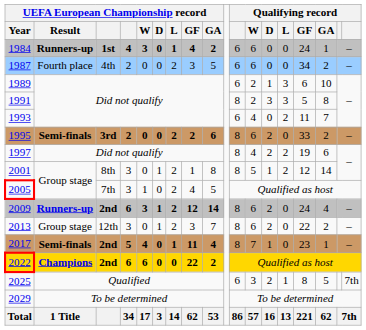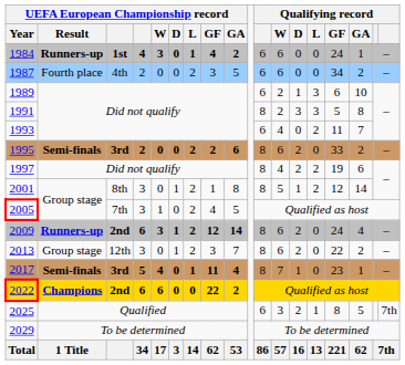 <table class="wikitable" style="text-align:center;">
 <tr>
 <th colspan=9><a href='#'>UEFA European Championship</a> record</th>
 <td rowspan=18></td>
 <th colspan=8>Qualifying record</th>
 </tr>
 <tr>
 <th>Year</th>
 <th>Result</th>
 <th></th>
 <th></th>
 <th>W</th>
 <th>D</th>
 <th>L</th>
 <th>GF</th>
 <th>GA<br></th>
 <th></th>
 <th>W</th>
 <th>D</th>
 <th>L</th>
 <th>GF</th>
 <th>GA</th>
 <th></th>
 <th></th>
 </tr>
 <tr bgcolor=silver>
 <td> <a href='#'>1984</a></td>
 <td><strong>Runners-up</strong></td>
 <td><strong>1st</strong></td>
 <td><strong>4</strong></td>
 <td><strong>3</strong></td>
 <td><strong>0</strong></td>
 <td><strong>1</strong></td>
 <td><strong>4</strong></td>
 <td><strong>2</strong></td>
 <td>6</td>
 <td>6</td>
 <td>0</td>
 <td>0</td>
 <td>24</td>
 <td>1</td>
 <td colspan=2>–</td>
 </tr>
 <tr style="background:#9acdff">
 <td> <a href='#'>1987</a></td>
 <td>Fourth place</td>
 <td>4th</td>
 <td>2</td>
 <td>0</td>
 <td>0</td>
 <td>2</td>
 <td>3</td>
 <td>5</td>
 <td>6</td>
 <td>6</td>
 <td>0</td>
 <td>0</td>
 <td>34</td>
 <td>2</td>
 <td colspan=2>–</td>
 </tr>
 <tr>
 <td> <a href='#'>1989</a></td>
 <td colspan=8 rowspan=3><em>Did not qualify</em></td>
 <td>6</td>
 <td>2</td>
 <td>1</td>
 <td>3</td>
 <td>6</td>
 <td>10</td>
 <td colspan=2 rowspan=3>–</td>
 </tr>
 <tr>
 <td> <a href='#'>1991</a></td>
 <td>8</td>
 <td>2</td>
 <td>3</td>
 <td>3</td>
 <td>5</td>
 <td>8</td>
 </tr>
 <tr>
 <td> <a href='#'>1993</a></td>
 <td>6</td>
 <td>4</td>
 <td>0</td>
 <td>2</td>
 <td>11</td>
 <td>7</td>
 </tr>
 <tr style="background:#cc9966">
 <td> <a href='#'>1995</a></td>
 <td><strong>Semi-finals</strong></td>
 <td><strong>3rd</strong></td>
 <td><strong>2</strong></td>
 <td><strong>0</strong></td>
 <td><strong>0</strong></td>
 <td><strong>2</strong></td>
 <td><strong>2</strong></td>
 <td><strong>6</strong></td>
 <td>8</td>
 <td>6</td>
 <td>2</td>
 <td>0</td>
 <td>33</td>
 <td>2</td>
 <td colspan=2>–</td>
 </tr>
 <tr>
 <td> <a href='#'>1997</a></td>
 <td colspan=8><em>Did not qualify</em></td>
 <td>8</td>
 <td>4</td>
 <td>2</td>
 <td>2</td>
 <td>19</td>
 <td>6</td>
 <td colspan=2 rowspan=2>–</td>
 </tr>
 <tr>
 <td> <a href='#'>2001</a></td>
 <td rowspan=2>Group stage</td>
 <td>8th</td>
 <td>3</td>
 <td>0</td>
 <td>1</td>
 <td>2</td>
 <td>1</td>
 <td>8</td>
 <td>8</td>
 <td>5</td>
 <td>1</td>
 <td>2</td>
 <td>12</td>
 <td>14</td>
 </tr>
 <tr>
 <td style="border: 3px solid red"> <a href='#'>2005</a></td>
 <td>7th</td>
 <td>3</td>
 <td>1</td>
 <td>0</td>
 <td>2</td>
 <td>4</td>
 <td>5</td>
 <td colspan=8><em>Qualified as host</em></td>
 </tr>
 <tr bgcolor=silver>
 <td> <a href='#'>2009</a></td>
 <td><strong><a href='#'>Runners-up</a></strong></td>
 <td><strong>2nd</strong></td>
 <td><strong>6</strong></td>
 <td><strong>3</strong></td>
 <td><strong>1</strong></td>
 <td><strong>2</strong></td>
 <td><strong>12</strong></td>
 <td><strong>14</strong></td>
 <td>8</td>
 <td>6</td>
 <td>2</td>
 <td>0</td>
 <td>24</td>
 <td>4</td>
 <td colspan=2>–</td>
 </tr>
 <tr>
 <td> <a href='#'>2013</a></td>
 <td>Group stage</td>
 <td>12th</td>
 <td>3</td>
 <td>0</td>
 <td>1</td>
 <td>2</td>
 <td>3</td>
 <td>7</td>
 <td>8</td>
 <td>6</td>
 <td>2</td>
 <td>0</td>
 <td>22</td>
 <td>2</td>
 <td colspan=2>–</td>
 </tr>
 <tr style="background:#cc9966">
 <td> <a href='#'>2017</a></td>
 <td><strong>Semi-finals</strong></td>
-<td><strong>2nd</strong></td>
+<td><strong>3rd</strong></td>
 <td><strong>5</strong></td>
 <td><strong>4</strong></td>
 <td><strong>0</strong></td>
 <td><strong>1</strong></td>
 <td><strong>11</strong></td>
 <td><strong>4</strong></td>
 <td>8</td>
 <td>7</td>
 <td>1</td>
 <td>0</td>
 <td>23</td>
 <td>1</td>
 <td colspan=2>–</td>
 </tr>
 <tr bgcolor=gold>
 <td style="border: 3px solid red"> <a href='#'>2022</a></td>
 <td><strong><a href='#'>Champions</a></strong></td>
 <td><strong>2nd</strong></td>
 <td><strong>6</strong></td>
 <td><strong>6</strong></td>
 <td><strong>0</strong></td>
 <td><strong>0</strong></td>
 <td><strong>22</strong></td>
 <td><strong>2</strong></td>
 <td colspan=8><em>Qualified as host</em></td>
 </tr>
 <tr>
 <td> <a href='#'>2025</a></td>
 <td colspan=8><em> Qualified </em></td>
 <td>6</td>
 <td>3</td>
 <td>2</td>
 <td>1</td>
 <td>8</td>
 <td>5</td>
 <td></td>
 <td>7th</td>
 </tr>
 <tr>
 <td><a href='#'>2029</a></td>
 <td colspan=8><em> To be determined </em></td>
 <td colspan=8><em> To be determined </em></td>
 </tr>
 <tr>
 <th>Total</th>
 <th>1 Title</th>
 <th></th>
 <th>34</th>
 <th>17</th>
 <th>3</th>
 <th>14</th>
 <th>62</th>
 <th>53<br></th>
 <th>86</th>
 <th>57</th>
 <th>16</th>
 <th>13</th>
 <th>221</th>
 <th>62</th>
 <th colspan=2>7th</th>
 </tr>
 </table>
